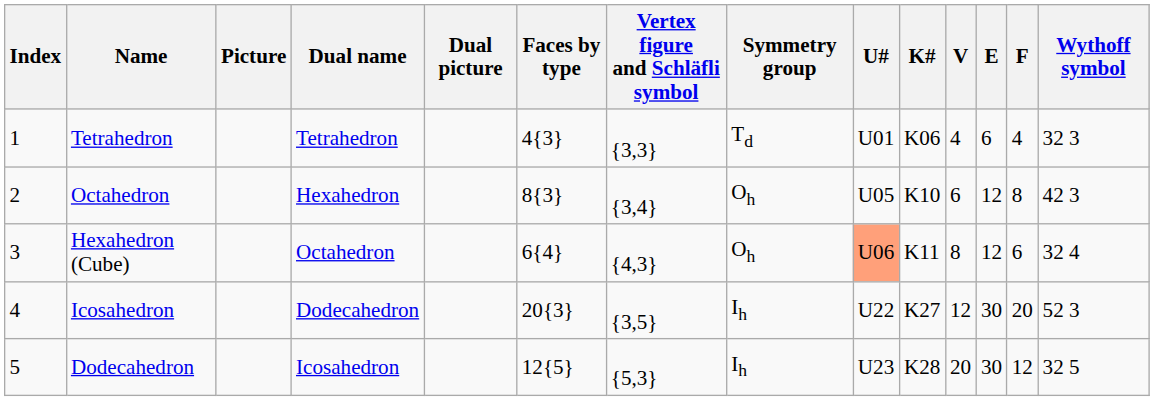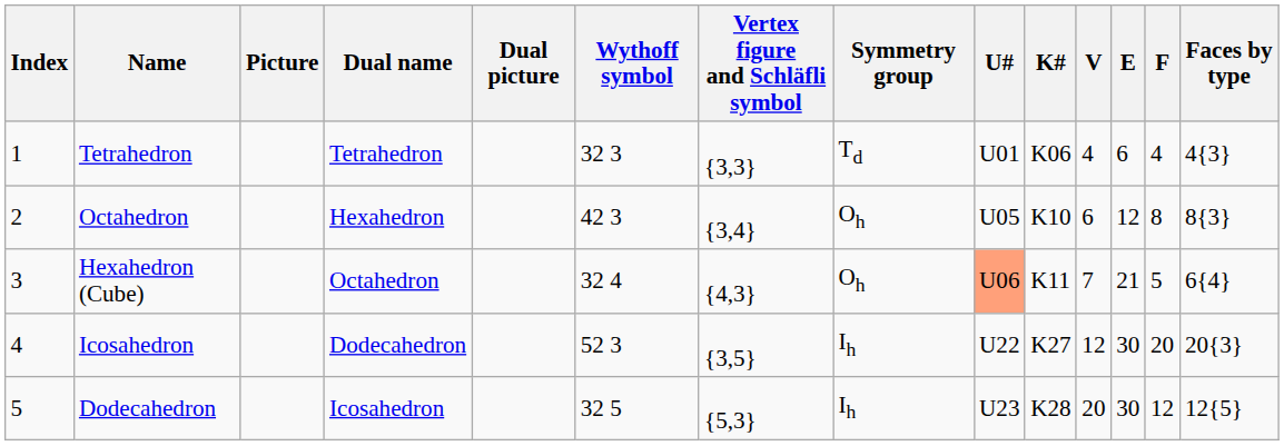 <table class="wikitable">
 <tr>
 <th>Index</th>
 <th>Name</th>
 <th>Picture</th>
 <th>Dual name</th>
 <th>Dual picture</th>
-<th>Faces by type</th>
+<th><a href='#'>Wythoff symbol</a></th>
 <th><a href='#'>Vertex figure</a><br>and <a href='#'>Schläfli symbol</a></th>
 <th>Symmetry group</th>
 <th>U#</th>
 <th>K#</th>
 <th>V</th>
 <th>E</th>
 <th>F</th>
-<th><a href='#'>Wythoff symbol</a></th>
+<th>Faces by type</th>
 </tr>
 <tr>
 <td>1</td>
 <td><a href='#'>Tetrahedron</a></td>
 <td></td>
 <td><a href='#'>Tetrahedron</a></td>
 <td></td>
-<td>4{3}</td>
+<td>32 3</td>
 <td><br>{3,3}</td>
 <td>T<sub>d</sub></td>
 <td>U01</td>
 <td>K06</td>
 <td>4</td>
 <td>6</td>
 <td>4</td>
-<td>32 3</td>
+<td>4{3}</td>
 </tr>
 <tr>
 <td>2</td>
 <td><a href='#'>Octahedron</a></td>
 <td></td>
 <td><a href='#'>Hexahedron</a></td>
 <td></td>
-<td>8{3}</td>
+<td>42 3</td>
 <td><br>{3,4}</td>
 <td>O<sub>h</sub></td>
 <td>U05</td>
 <td>K10</td>
 <td>6</td>
 <td>12</td>
 <td>8</td>
-<td>42 3</td>
+<td>8{3}</td>
 </tr>
 <tr>
 <td>3</td>
 <td><a href='#'>Hexahedron</a> (Cube)</td>
 <td></td>
 <td><a href='#'>Octahedron</a></td>
 <td></td>
-<td>6{4}</td>
+<td>32 4</td>
 <td><br>{4,3}</td>
 <td>O<sub>h</sub></td>
 <td style="background: lightsalmon;">U06</td>
 <td>K11</td>
-<td>8</td>
-<td>12</td>
-<td>6</td>
-<td>32 4</td>
+<td>7</td>
+<td>21</td>
+<td>5</td>
+<td>6{4}</td>
 </tr>
 <tr>
 <td>4</td>
 <td><a href='#'>Icosahedron</a></td>
 <td></td>
 <td><a href='#'>Dodecahedron</a></td>
 <td></td>
-<td>20{3}</td>
+<td>52 3</td>
 <td><br>{3,5}</td>
 <td>I<sub>h</sub></td>
 <td>U22</td>
 <td>K27</td>
 <td>12</td>
 <td>30</td>
 <td>20</td>
-<td>52 3</td>
+<td>20{3}</td>
 </tr>
 <tr>
 <td>5</td>
 <td><a href='#'>Dodecahedron</a></td>
 <td></td>
 <td><a href='#'>Icosahedron</a></td>
 <td></td>
-<td>12{5}</td>
+<td>32 5</td>
 <td><br>{5,3}</td>
 <td>I<sub>h</sub></td>
 <td>U23</td>
 <td>K28</td>
 <td>20</td>
 <td>30</td>
 <td>12</td>
-<td>32 5</td>
+<td>12{5}</td>
 </tr>
 </table>
